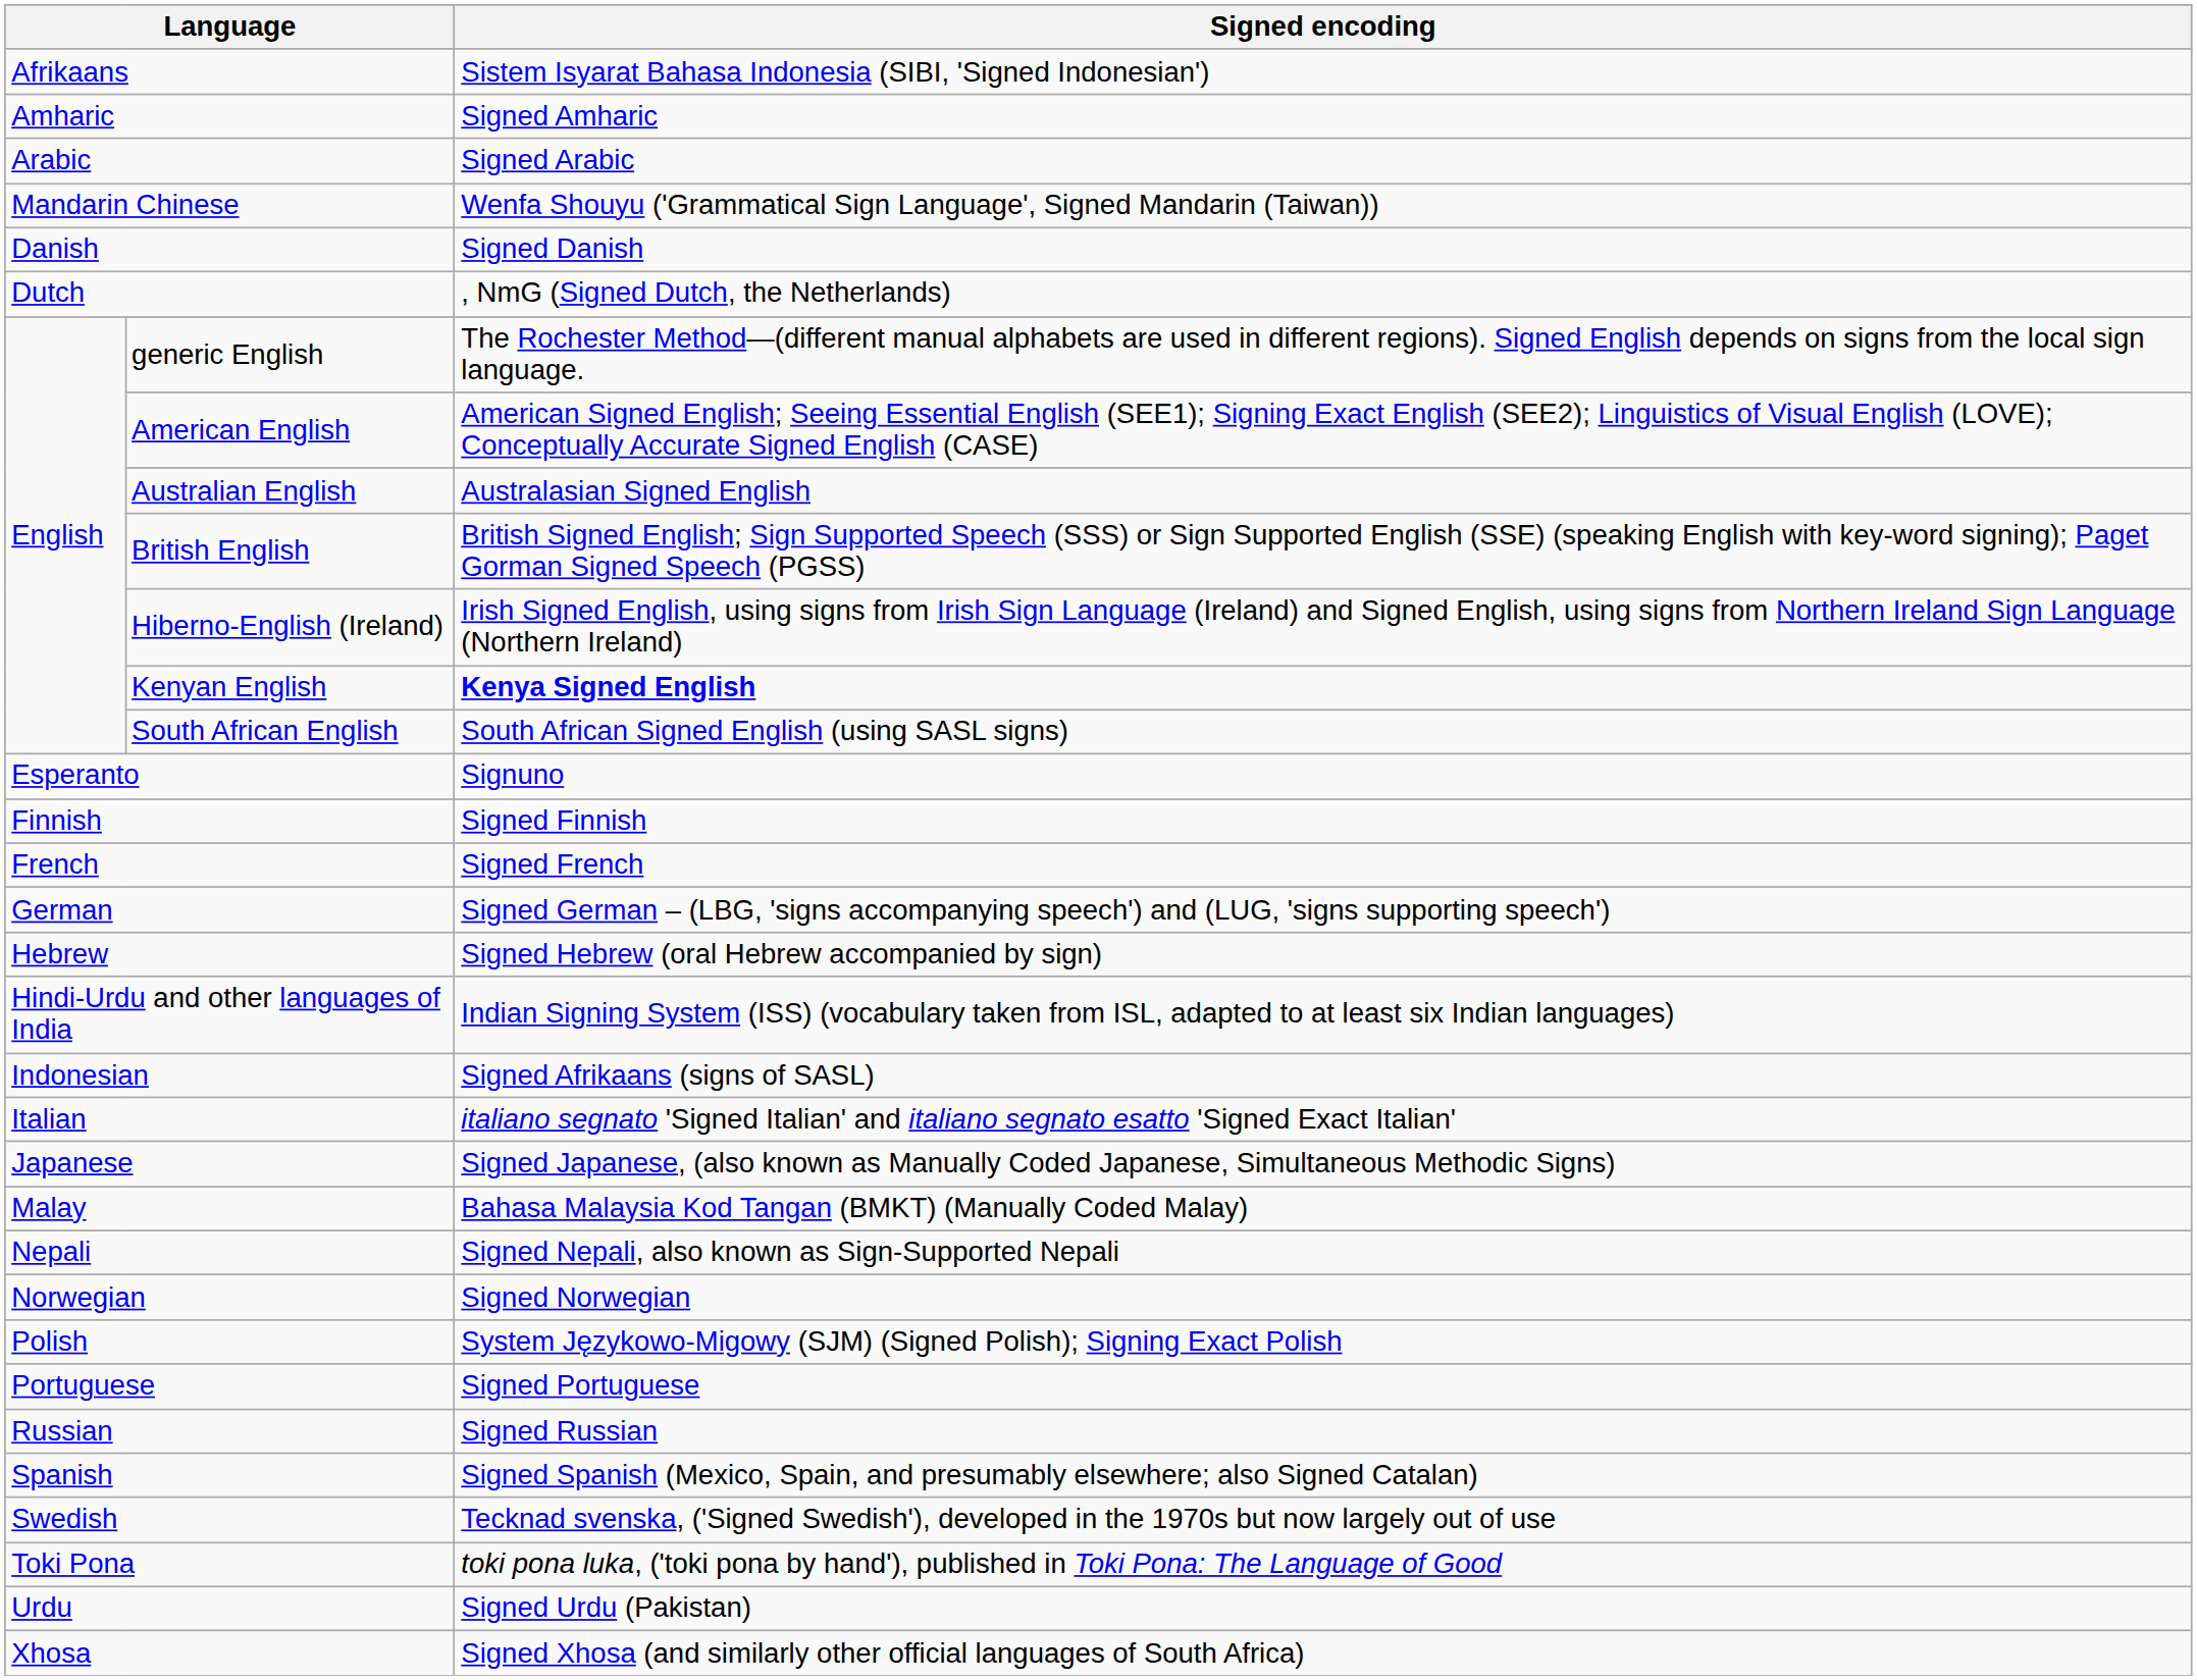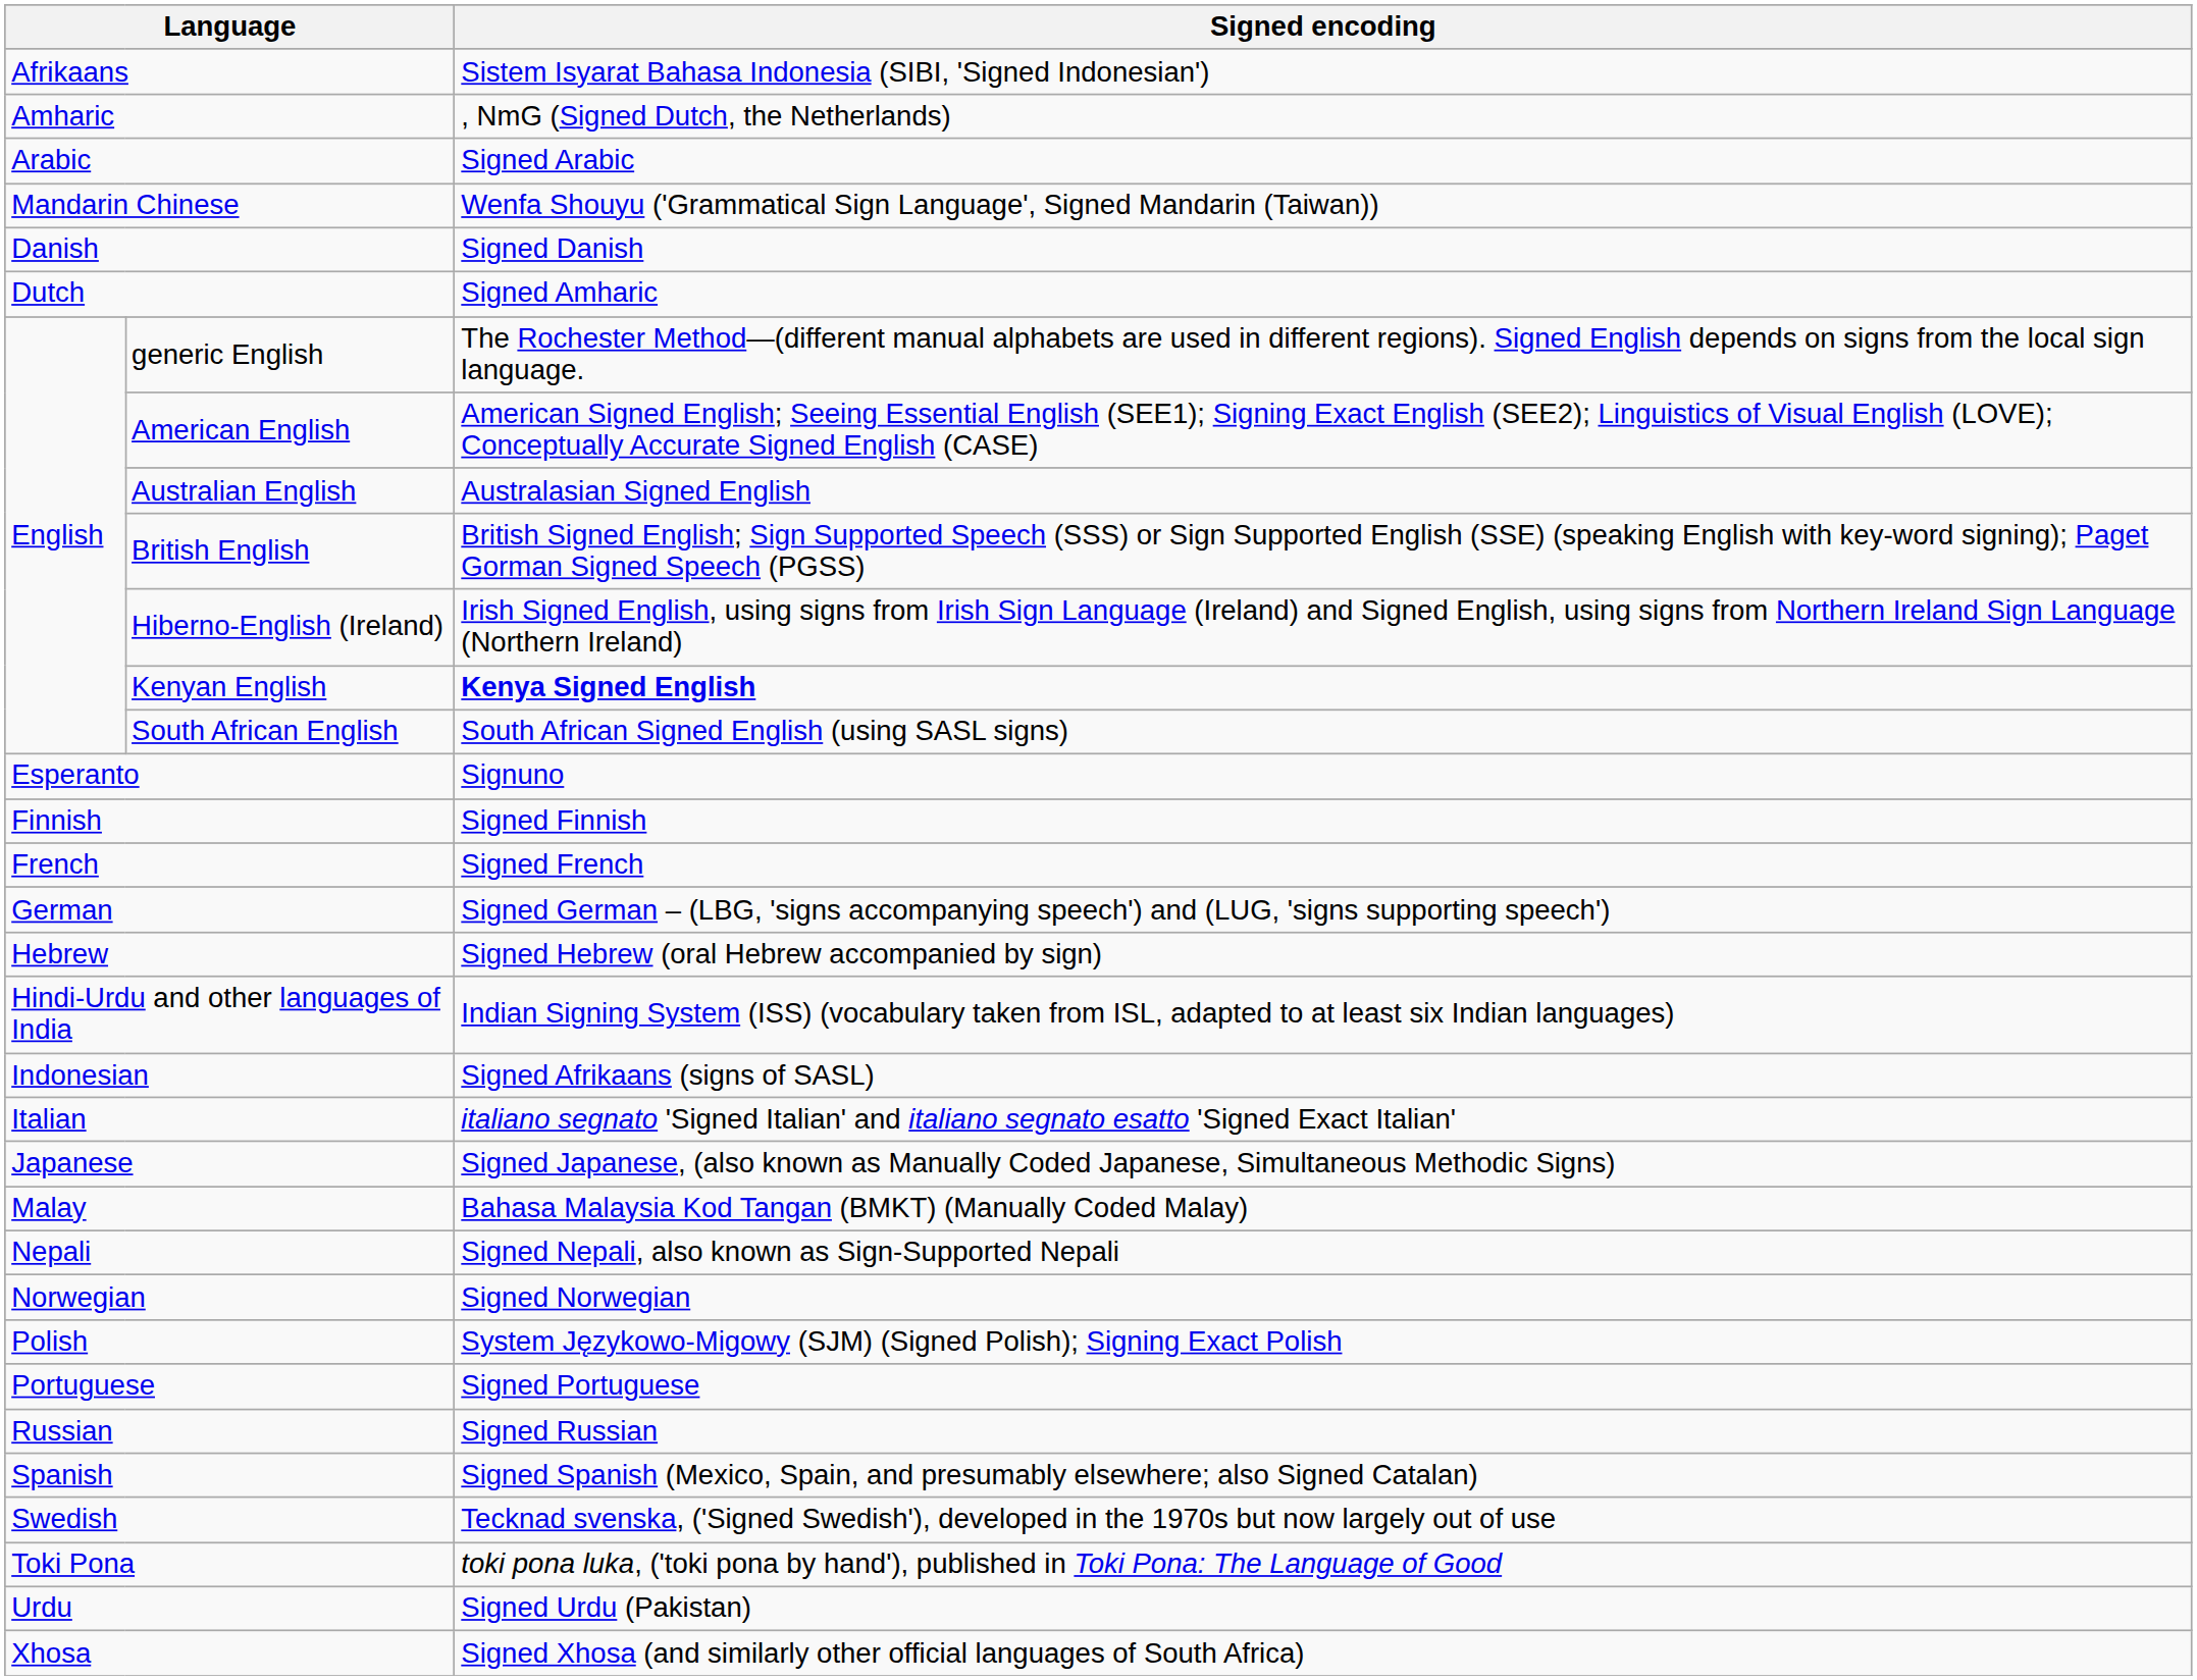 <table class="wikitable">
 <tr>
 <th colspan="2">Language</th>
 <th>Signed encoding</th>
 </tr>
 <tr>
 <td colspan="2"><a href='#'>Afrikaans</a></td>
 <td><a href='#'>Sistem Isyarat Bahasa Indonesia</a> (SIBI, 'Signed Indonesian')</td>
 </tr>
 <tr>
 <td colspan="2"><a href='#'>Amharic</a></td>
-<td><a href='#'>Signed Amharic</a></td>
+<td>, NmG (<a href='#'>Signed Dutch</a>, the Netherlands)</td>
 </tr>
 <tr>
 <td colspan="2"><a href='#'>Arabic</a></td>
 <td><a href='#'>Signed Arabic</a></td>
 </tr>
 <tr>
 <td colspan="2"><a href='#'>Mandarin Chinese</a></td>
 <td><a href='#'>Wenfa Shouyu</a>  ('Grammatical Sign Language', Signed Mandarin (Taiwan))</td>
 </tr>
 <tr>
 <td colspan="2"><a href='#'>Danish</a></td>
 <td><a href='#'>Signed Danish</a></td>
 </tr>
 <tr>
 <td colspan="2"><a href='#'>Dutch</a></td>
-<td>, NmG (<a href='#'>Signed Dutch</a>, the Netherlands)</td>
+<td><a href='#'>Signed Amharic</a></td>
 </tr>
 <tr>
 <td rowspan="7"><a href='#'>English</a></td>
 <td>generic English</td>
 <td>The <a href='#'>Rochester Method</a>—(different manual alphabets are used in different regions). <a href='#'>Signed English</a> depends on signs from the local sign language.</td>
 </tr>
 <tr>
 <td><a href='#'>American English</a></td>
 <td><a href='#'>American Signed English</a>; <a href='#'>Seeing Essential English</a> (SEE1); <a href='#'>Signing Exact English</a> (SEE2); <a href='#'>Linguistics of Visual English</a> (LOVE); <a href='#'>Conceptually Accurate Signed English</a> (CASE)</td>
 </tr>
 <tr>
 <td><a href='#'>Australian English</a></td>
 <td><a href='#'>Australasian Signed English</a></td>
 </tr>
 <tr>
 <td><a href='#'>British English</a></td>
 <td><a href='#'>British Signed English</a>; <a href='#'>Sign Supported Speech</a> (SSS) or Sign Supported English (SSE) (speaking English with key-word signing); <a href='#'>Paget Gorman Signed Speech</a> (PGSS)</td>
 </tr>
 <tr>
 <td><a href='#'>Hiberno-English</a> (Ireland)</td>
 <td><a href='#'>Irish Signed English</a>, using signs from <a href='#'>Irish Sign Language</a> (Ireland) and Signed English, using signs from <a href='#'>Northern Ireland Sign Language</a> (Northern Ireland)</td>
 </tr>
 <tr>
 <td><a href='#'>Kenyan English</a></td>
 <td><strong><a href='#'>Kenya Signed English</a></strong></td>
 </tr>
 <tr>
 <td><a href='#'>South African English</a></td>
 <td><a href='#'>South African Signed English</a> (using SASL signs)</td>
 </tr>
 <tr>
 <td colspan="2"><a href='#'>Esperanto</a></td>
 <td><a href='#'>Signuno</a></td>
 </tr>
 <tr>
 <td colspan="2"><a href='#'>Finnish</a></td>
 <td><a href='#'>Signed Finnish</a></td>
 </tr>
 <tr>
 <td colspan="2"><a href='#'>French</a></td>
 <td><a href='#'>Signed French</a></td>
 </tr>
 <tr>
 <td colspan="2"><a href='#'>German</a></td>
 <td><a href='#'>Signed German</a> –  (LBG, 'signs accompanying speech') and  (LUG, 'signs supporting speech')</td>
 </tr>
 <tr>
 <td colspan="2"><a href='#'>Hebrew</a></td>
 <td><a href='#'>Signed Hebrew</a> (oral Hebrew accompanied by sign)</td>
 </tr>
 <tr>
 <td colspan="2"><a href='#'>Hindi-Urdu</a> and other <a href='#'>languages of India</a></td>
 <td><a href='#'>Indian Signing System</a> (ISS) (vocabulary taken from ISL, adapted to at least six Indian languages)</td>
 </tr>
 <tr>
 <td colspan="2"><a href='#'>Indonesian</a></td>
 <td><a href='#'>Signed Afrikaans</a> (signs of SASL)</td>
 </tr>
 <tr>
 <td colspan="2"><a href='#'>Italian</a></td>
 <td><em><a href='#'>italiano segnato</a></em> 'Signed Italian' and <em><a href='#'>italiano segnato esatto</a></em> 'Signed Exact Italian'</td>
 </tr>
 <tr>
 <td colspan="2"><a href='#'>Japanese</a></td>
 <td><a href='#'>Signed Japanese</a>,  (also known as Manually Coded Japanese, Simultaneous Methodic Signs)</td>
 </tr>
 <tr>
 <td colspan="2"><a href='#'>Malay</a></td>
 <td><a href='#'>Bahasa Malaysia Kod Tangan</a> (BMKT) (Manually Coded Malay)</td>
 </tr>
 <tr>
 <td colspan="2"><a href='#'>Nepali</a></td>
 <td><a href='#'>Signed Nepali</a>, also known as Sign-Supported Nepali</td>
 </tr>
 <tr>
 <td colspan="2"><a href='#'>Norwegian</a></td>
 <td><a href='#'>Signed Norwegian</a></td>
 </tr>
 <tr>
 <td colspan="2"><a href='#'>Polish</a></td>
 <td><a href='#'>System Językowo-Migowy</a> (SJM) (Signed Polish); <a href='#'>Signing Exact Polish</a></td>
 </tr>
 <tr>
 <td colspan="2"><a href='#'>Portuguese</a></td>
 <td><a href='#'>Signed Portuguese</a></td>
 </tr>
 <tr>
 <td colspan="2"><a href='#'>Russian</a></td>
 <td><a href='#'>Signed Russian</a></td>
 </tr>
 <tr>
 <td colspan="2"><a href='#'>Spanish</a></td>
 <td><a href='#'>Signed Spanish</a> (Mexico, Spain, and presumably elsewhere; also Signed Catalan)</td>
 </tr>
 <tr>
 <td colspan="2"><a href='#'>Swedish</a></td>
 <td><a href='#'>Tecknad svenska</a>, ('Signed Swedish'), developed in the 1970s but now largely out of use</td>
 </tr>
 <tr>
 <td colspan="2"><a href='#'>Toki Pona</a></td>
 <td><em>toki pona luka</em>, ('toki pona by hand'), published in <em><a href='#'>Toki Pona: The Language of Good</a></em></td>
 </tr>
 <tr>
 <td colspan="2"><a href='#'>Urdu</a></td>
 <td><a href='#'>Signed Urdu</a> (Pakistan)</td>
 </tr>
 <tr>
 <td colspan="2"><a href='#'>Xhosa</a></td>
 <td><a href='#'>Signed Xhosa</a> (and similarly other official languages of South Africa)</td>
 </tr>
 </table>
